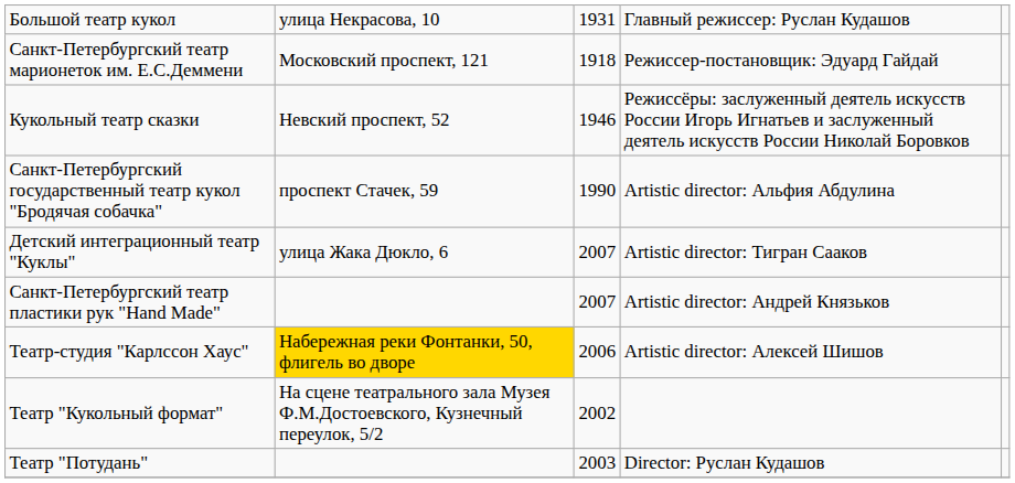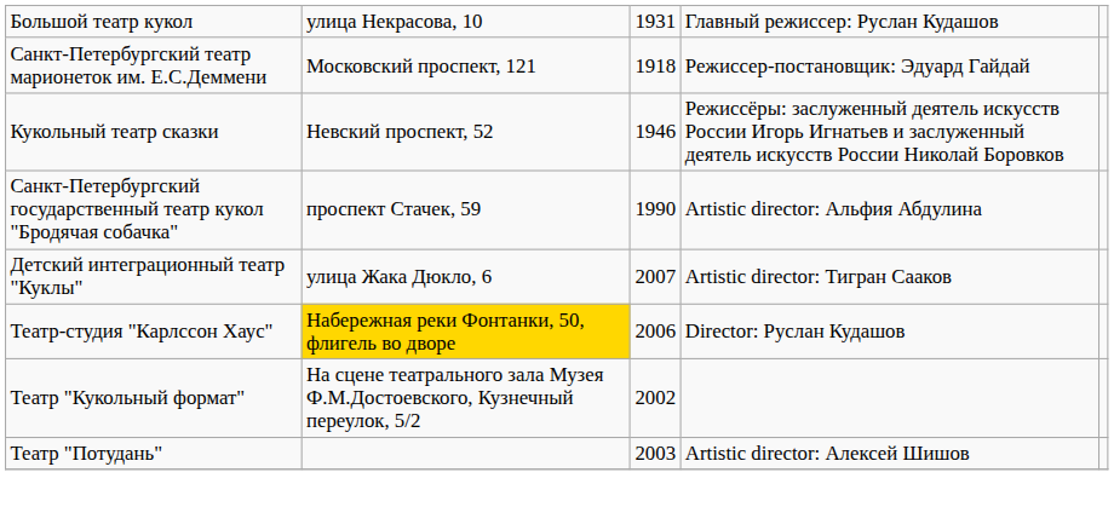 <table class="wikitable sortable">
 <tr>
 <td>Большой театр кукол</td>
 <td>улица Некрасова, 10</td>
 <td align="right">1931</td>
 <td>Главный режиссер: Руслан Кудашов</td>
 <td></td>
 </tr>
 <tr>
 <td>Санкт-Петербургский театр марионеток им. Е.С.Деммени</td>
 <td>Московский проспект, 121</td>
 <td align="right">1918</td>
 <td>Режиссер-постановщик: Эдуард Гайдай</td>
 <td></td>
 </tr>
 <tr>
 <td>Кукольный театр сказки</td>
 <td>Невский проспект, 52</td>
 <td align="right">1946</td>
 <td>Режиссёры: заслуженный деятель искусств России Игорь Игнатьев и заслуженный деятель искусств России Николай Боровков</td>
 <td></td>
 </tr>
 <tr>
 <td>Санкт-Петербургский государственный театр кукол "Бродячая собачка"</td>
 <td>проспект Стачек, 59</td>
 <td align="right">1990</td>
 <td>Artistic director: Альфия Абдулина</td>
 <td></td>
 </tr>
 <tr>
 <td>Детский интеграционный театр "Куклы"</td>
 <td>улица Жака Дюкло, 6</td>
 <td align="right">2007</td>
 <td>Artistic director: Тигран Сааков</td>
 <td></td>
 </tr>
 <tr>
-<td>Санкт-Петербургский театр пластики рук "Hand Made"</td>
-<td></td>
-<td align="right">2007</td>
-<td>Artistic director: Андрей Князьков</td>
-<td></td>
-</tr>
-<tr>
 <td>Театр-студия "Карлссон Хаус"</td>
 <td style="background: gold;">Набережная реки Фонтанки, 50, флигель во дворе</td>
 <td align="right">2006</td>
-<td>Artistic director: Алексей Шишов</td>
+<td>Director: Руслан Кудашов</td>
 <td></td>
 </tr>
 <tr>
 <td>Театр "Кукольный формат"</td>
 <td>На сцене театрального зала Музея Ф.М.Достоевского, Кузнечный переулок, 5/2</td>
 <td align="right">2002</td>
 <td></td>
 <td></td>
 </tr>
 <tr>
 <td>Театр "Потудань"</td>
 <td></td>
 <td align="right">2003</td>
-<td>Director: Руслан Кудашов</td>
+<td>Artistic director: Алексей Шишов</td>
 <td></td>
 </tr>
 <tr>
 </tr>
 </table>
